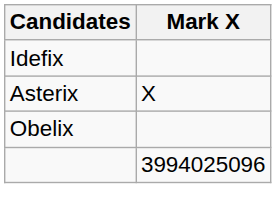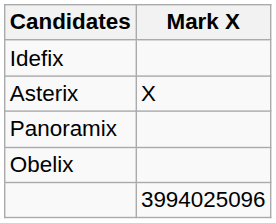 <table class="wikitable">
 <tr>
 <th>Candidates</th>
 <th>Mark X</th>
 </tr>
 <tr>
 <td>Idefix</td>
 <td></td>
 </tr>
 <tr>
 <td>Asterix</td>
 <td>X</td>
 </tr>
 <tr>
+<td>Panoramix</td>
+<td></td>
+</tr>
+<tr>
 <td>Obelix</td>
 <td></td>
 </tr>
 <tr>
 <td></td>
 <td>3994025096</td>
 </tr>
 </table>
